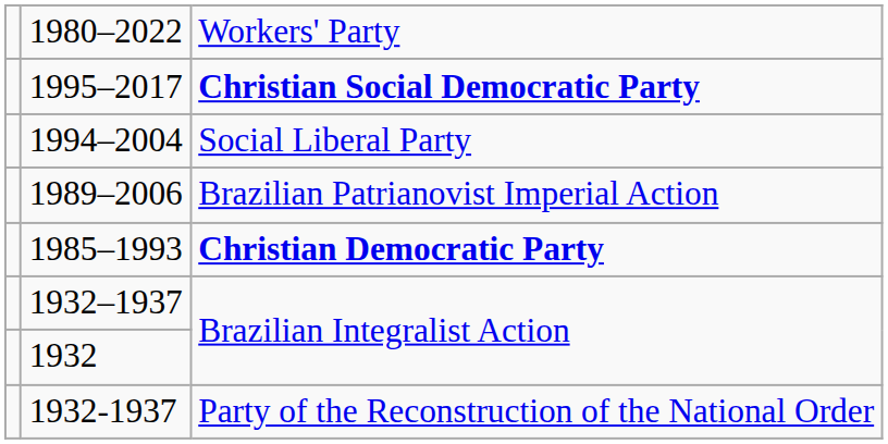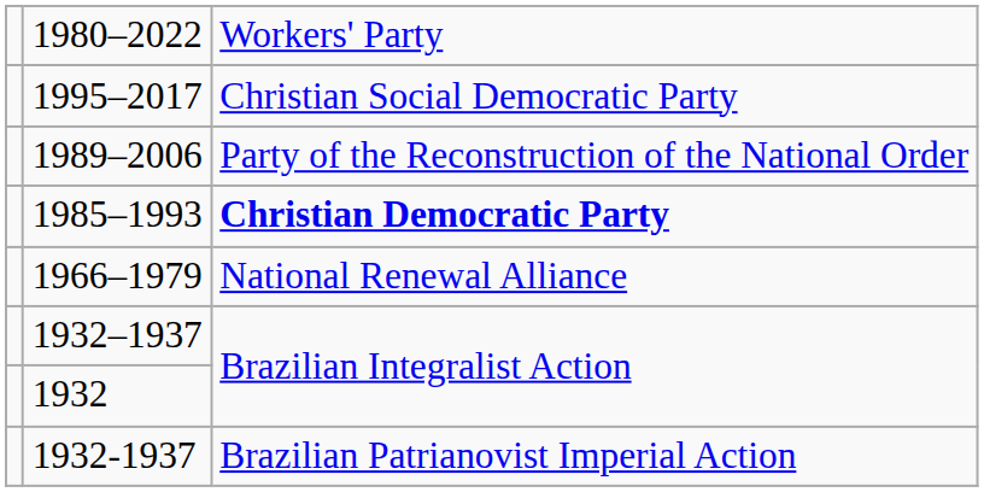 <table class="wikitable" style="background: #f9f9f9">
 <tr>
 <td></td>
 <td>1980–2022</td>
 <td><a href='#'>Workers' Party</a></td>
 </tr>
 <tr>
 <td></td>
 <td>1995–2017</td>
-<td><strong><a href='#'>Christian Social Democratic Party</a></strong></td>
-</tr>
-<tr>
-<td></td>
-<td>1994–2004</td>
-<td><a href='#'>Social Liberal Party</a></td>
+<td><a href='#'>Christian Social Democratic Party</a></td>
 </tr>
 <tr>
 <td></td>
 <td>1989–2006</td>
-<td><a href='#'>Brazilian Patrianovist Imperial Action</a></td>
+<td><a href='#'>Party of the Reconstruction of the National Order</a></td>
 </tr>
 <tr>
 <td></td>
 <td>1985–1993</td>
 <td><strong><a href='#'>Christian Democratic Party</a></strong></td>
+</tr>
+<tr>
+<td></td>
+<td>1966–1979</td>
+<td><a href='#'>National Renewal Alliance</a></td>
 </tr>
 <tr>
 <td></td>
 <td>1932–1937</td>
 <td rowspan="2"><a href='#'>Brazilian Integralist Action</a></td>
 </tr>
 <tr>
 <td></td>
 <td>1932</td>
 </tr>
 <tr>
 <td></td>
 <td>1932-1937</td>
-<td><a href='#'>Party of the Reconstruction of the National Order</a></td>
+<td><a href='#'>Brazilian Patrianovist Imperial Action</a></td>
 </tr>
 </table>
